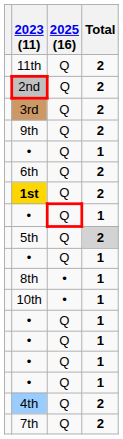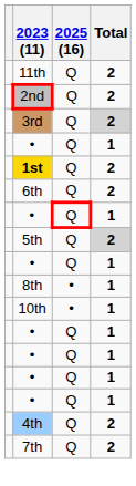 <table class="wikitable" style="text-align:center; font-size:90%">
 <tr>
 <th></th>
 <th><br><strong><a href='#'>2023</a></strong><br>(11)</th>
 <th><br><strong><a href='#'>2025</a></strong><br>(16)</th>
 <th>Total</th>
 </tr>
 <tr>
 <td align=left></td>
 <td>11th</td>
 <td>Q</td>
 <td><strong>2</strong></td>
 </tr>
 <tr>
 <td align=left></td>
 <td style="border:3px solid red" bgcolor=silver>2nd</td>
 <td>Q</td>
 <td><strong>2</strong></td>
 </tr>
 <tr>
 <td align=left></td>
 <td bgcolor=#cc9966>3rd</td>
 <td>Q</td>
-<td><strong>2</strong></td>
-</tr>
-<tr>
-<td align=left></td>
-<td>9th</td>
-<td>Q</td>
-<td><strong>2</strong></td>
+<td style="background: lightgrey;"><strong>2</strong></td>
 </tr>
 <tr>
 <td align=left></td>
 <td>•</td>
 <td>Q</td>
 <td><strong>1</strong></td>
 </tr>
 <tr>
 <td align=left></td>
-<td>6th</td>
+<td bgcolor=gold><strong>1st</strong></td>
 <td>Q</td>
 <td><strong>2</strong></td>
 </tr>
 <tr>
 <td align=left></td>
-<td bgcolor=gold><strong>1st</strong></td>
+<td>6th</td>
 <td>Q</td>
 <td><strong>2</strong></td>
 </tr>
 <tr>
 <td align=left></td>
 <td>•</td>
 <td style="border:3px solid red">Q</td>
 <td><strong>1</strong></td>
 </tr>
 <tr>
 <td align=left></td>
 <td>5th</td>
 <td>Q</td>
 <td style="background: lightgrey;"><strong>2</strong></td>
 </tr>
 <tr>
 <td align=left></td>
 <td>•</td>
 <td>Q</td>
 <td><strong>1</strong></td>
 </tr>
 <tr>
 <td align=left></td>
 <td>8th</td>
 <td>•</td>
 <td><strong>1</strong></td>
 </tr>
 <tr>
 <td align=left></td>
 <td>10th</td>
 <td>•</td>
 <td><strong>1</strong></td>
 </tr>
 <tr>
 <td align=left></td>
 <td>•</td>
 <td>Q</td>
 <td><strong>1</strong></td>
 </tr>
 <tr>
 <td align=left></td>
 <td>•</td>
 <td>Q</td>
 <td><strong>1</strong></td>
 </tr>
 <tr>
 <td align=left></td>
 <td>•</td>
 <td>Q</td>
 <td><strong>1</strong></td>
 </tr>
 <tr>
 <td align=left></td>
 <td>•</td>
 <td>Q</td>
 <td><strong>1</strong></td>
 </tr>
 <tr>
 <td align=left></td>
 <td bgcolor=#9acdff>4th</td>
 <td>Q</td>
 <td><strong>2</strong></td>
 </tr>
 <tr>
 <td align=left></td>
 <td>7th</td>
 <td>Q</td>
 <td><strong>2</strong></td>
 </tr>
 </table>
